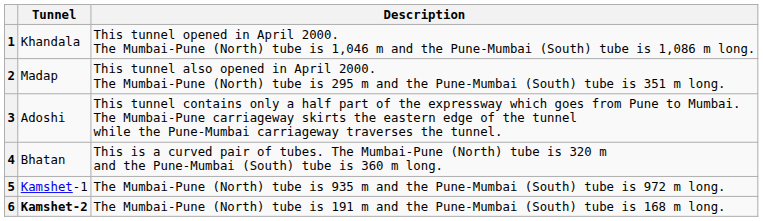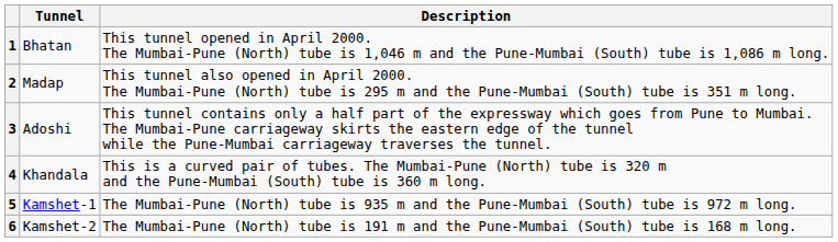 <table class="wikitable">
 <tr>
 <th></th>
 <th>Tunnel</th>
 <th>Description</th>
 </tr>
 <tr>
 <th>1</th>
-<td>Khandala</td>
+<td>Bhatan</td>
 <td>This tunnel opened in April 2000.<br>The Mumbai-Pune (North) tube is 1,046 m and the Pune-Mumbai (South) tube is 1,086 m long.</td>
 </tr>
 <tr>
 <th>2</th>
 <td>Madap</td>
 <td>This tunnel also opened in April 2000.<br>The Mumbai-Pune (North) tube is 295 m and the Pune-Mumbai (South) tube is 351 m long.</td>
 </tr>
 <tr>
 <th>3</th>
 <td>Adoshi</td>
 <td>This tunnel contains only a half part of the expressway which goes from Pune to Mumbai.<br>The Mumbai-Pune carriageway skirts the eastern edge of the tunnel<br>while the Pune-Mumbai carriageway traverses the  tunnel.</td>
 </tr>
 <tr>
 <th>4</th>
-<td>Bhatan</td>
+<td>Khandala</td>
 <td>This is a curved pair of tubes. The Mumbai-Pune (North) tube is 320 m<br>and the Pune-Mumbai (South) tube is 360 m long.</td>
 </tr>
 <tr>
 <th>5</th>
 <td><a href='#'>Kamshet</a>-1</td>
 <td>The Mumbai-Pune (North) tube is 935 m and the Pune-Mumbai (South) tube is 972 m long.</td>
 </tr>
 <tr>
 <th>6</th>
-<td><strong>Kamshet-2</strong></td>
+<td>Kamshet-2</td>
 <td>The Mumbai-Pune (North) tube is 191 m and the Pune-Mumbai (South) tube is 168 m long.</td>
 </tr>
 </table>
